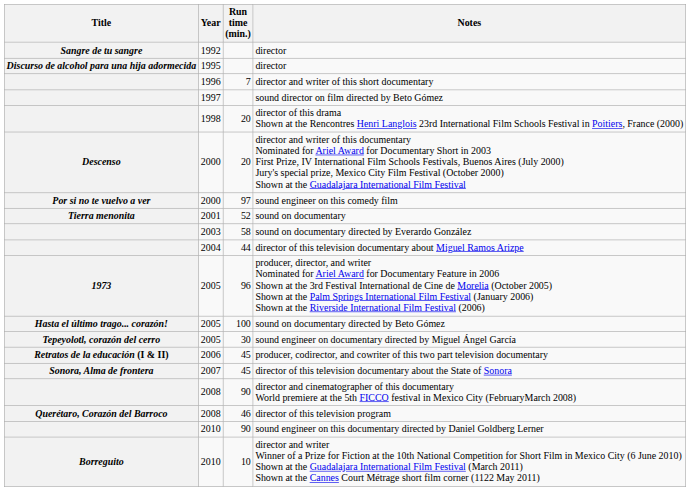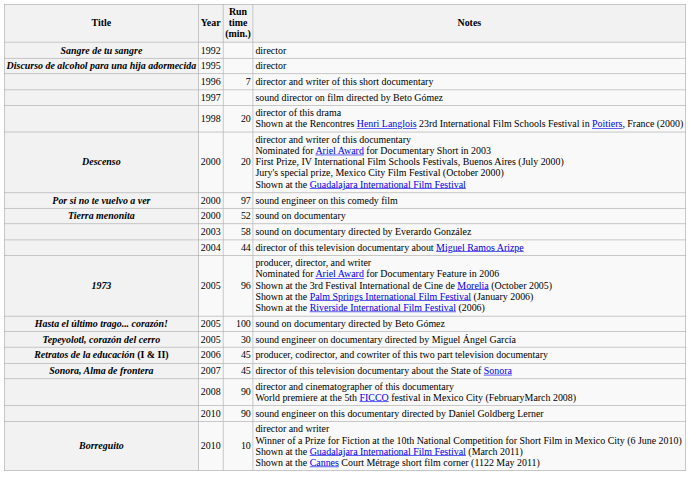 <table class="wikitable sortable plainrowheaders">
 <tr>
 <th scope="col">Title</th>
 <th scope="col">Year</th>
 <th scope="col">Run<br>time<br>(min.)<br></th>
 <th scope="col" class="unsortable">Notes</th>
 </tr>
 <tr>
 <th scope="row"><em>Sangre de tu sangre</em></th>
 <td align="center">1992</td>
 <td align="right"></td>
 <td>director</td>
 </tr>
 <tr>
 <th scope="row"><em>Discurso de alcohol para una hija adormecida</em></th>
 <td align="center">1995</td>
 <td align="right"></td>
 <td>director</td>
 </tr>
 <tr>
 <th scope="row"><em></em></th>
 <td align="center">1996</td>
 <td align="right">7</td>
 <td>director and writer of this short documentary</td>
 </tr>
 <tr>
 <th scope="row"><em></em></th>
 <td align="center">1997</td>
 <td align="right"></td>
 <td>sound director on film directed by Beto Gómez</td>
 </tr>
 <tr>
 <th scope="row"><em></em></th>
 <td align="center">1998</td>
 <td align="right">20</td>
 <td>director of this drama<br>Shown at the Rencontres <a href='#'>Henri Langlois</a> 23rd International Film Schools Festival in <a href='#'>Poitiers</a>, France (2000)</td>
 </tr>
 <tr>
 <th scope="row"><em>Descenso</em></th>
 <td align="center">2000</td>
 <td align="right">20</td>
 <td>director and writer of this documentary<br>Nominated for <a href='#'>Ariel Award</a> for Documentary Short in 2003<br>First Prize, IV International Film Schools Festivals, Buenos Aires (July 2000)<br>Jury's special prize, Mexico City Film Festival (October 2000)<br>Shown at the <a href='#'>Guadalajara International Film Festival</a></td>
 </tr>
 <tr>
 <th scope="row"><em>Por si no te vuelvo a ver</em></th>
 <td align="center">2000</td>
 <td align="right">97</td>
 <td>sound engineer on this comedy film</td>
 </tr>
 <tr>
 <th scope="row"><em>Tierra menonita</em></th>
-<td align="center">2001</td>
+<td align="center">2000</td>
 <td align="right">52</td>
 <td>sound on documentary</td>
 </tr>
 <tr>
 <th scope="row"><em></em></th>
 <td align="center">2003</td>
 <td align="right">58</td>
 <td>sound on documentary directed by Everardo González</td>
 </tr>
 <tr>
 <th scope="row"><em></em></th>
 <td align="center">2004</td>
 <td align="right">44</td>
 <td>director of this television documentary about <a href='#'>Miguel Ramos Arizpe</a></td>
 </tr>
 <tr>
 <th scope="row"><em>1973</em></th>
 <td align="center">2005</td>
 <td align="right">96</td>
 <td>producer, director, and writer<br>Nominated for <a href='#'>Ariel Award</a> for Documentary Feature in 2006<br>Shown at the 3rd Festival International de Cine de <a href='#'>Morelia</a> (October 2005)<br>Shown at the <a href='#'>Palm Springs International Film Festival</a> (January 2006)<br>Shown at the <a href='#'>Riverside International Film Festival</a> (2006)</td>
 </tr>
 <tr>
 <th scope="row"><em>Hasta el último trago... corazón!</em></th>
 <td align="center">2005</td>
 <td align="right">100</td>
 <td>sound on documentary directed by Beto Gómez</td>
 </tr>
 <tr>
 <th scope="row"><em>Tepeyolotl, corazón del cerro</em></th>
 <td align="center">2005</td>
 <td align="right">30</td>
 <td>sound engineer on documentary directed by Miguel Ángel García</td>
 </tr>
 <tr>
 <th scope="row"><em>Retratos de la educación</em> (I & II)</th>
 <td align="center">2006</td>
 <td align="right">45</td>
 <td>producer, codirector, and cowriter of this two part television documentary</td>
 </tr>
 <tr>
 <th scope="row"><em>Sonora, Alma de frontera</em></th>
 <td align="center">2007</td>
 <td align="right">45</td>
 <td>director of this television documentary about the State of <a href='#'>Sonora</a></td>
 </tr>
 <tr>
 <th scope="row"><em></em></th>
 <td align="center">2008</td>
 <td align="right">90</td>
 <td>director and cinematographer of this documentary<br>World premiere at the 5th <a href='#'>FICCO</a> festival in Mexico City (FebruaryMarch 2008)</td>
 </tr>
 <tr>
-<th scope="row"><em>Querétaro, Corazón del Barroco</em></th>
-<td align="center">2008</td>
-<td align="right">46</td>
-<td>director of this television program</td>
-</tr>
-<tr>
 <th scope="row"><em></em></th>
 <td align="center">2010</td>
 <td align="right">90</td>
 <td>sound engineer on this documentary directed by Daniel Goldberg Lerner</td>
 </tr>
 <tr>
 <th scope="row"><em>Borreguito</em></th>
 <td align="center">2010</td>
 <td align="right">10</td>
 <td>director and writer<br>Winner of a Prize for Fiction at the 10th National Competition for Short Film in Mexico City (6 June 2010)<br>Shown at the <a href='#'>Guadalajara International Film Festival</a> (March 2011)<br>Shown at the <a href='#'>Cannes</a> Court Métrage short film corner (1122 May 2011)</td>
 </tr>
 </table>
